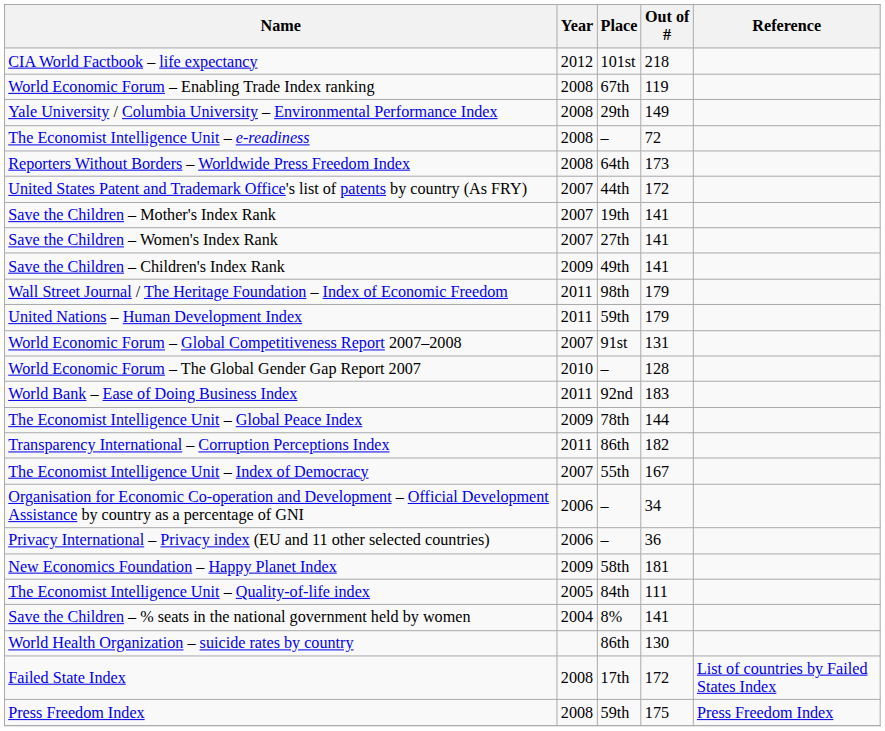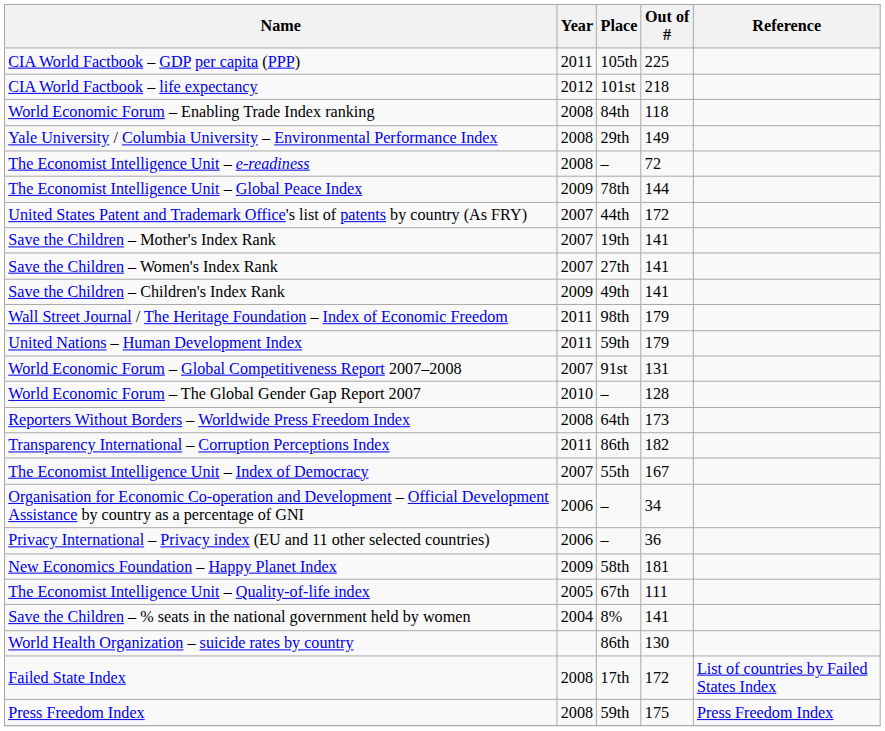 <table class="wikitable" border="1" style="text-align:left">
 <tr>
 <th>Name</th>
 <th>Year</th>
 <th>Place</th>
 <th>Out of #</th>
 <th>Reference</th>
+</tr>
+<tr>
+<td><a href='#'>CIA World Factbook</a> – <a href='#'>GDP</a> <a href='#'>per capita</a> (<a href='#'>PPP</a>)</td>
+<td>2011</td>
+<td>105th</td>
+<td>225</td>
+<td></td>
 </tr>
 <tr>
 <td><a href='#'>CIA World Factbook</a> – <a href='#'>life expectancy</a></td>
 <td>2012</td>
 <td>101st</td>
 <td>218</td>
 <td></td>
 </tr>
 <tr>
 <td><a href='#'>World Economic Forum</a> – Enabling Trade Index ranking</td>
 <td>2008</td>
-<td>67th</td>
-<td>119</td>
+<td>84th</td>
+<td>118</td>
 <td></td>
 </tr>
 <tr>
 <td><a href='#'>Yale University</a> / <a href='#'>Columbia University</a> – <a href='#'>Environmental Performance Index</a></td>
 <td>2008</td>
 <td>29th</td>
 <td>149</td>
 <td></td>
 </tr>
 <tr>
 <td><a href='#'>The Economist Intelligence Unit</a> – <em><a href='#'>e-readiness</a></em></td>
 <td>2008</td>
 <td>–</td>
 <td>72</td>
 <td></td>
 </tr>
 <tr>
-<td><a href='#'>Reporters Without Borders</a> – <a href='#'>Worldwide Press Freedom Index</a></td>
-<td>2008</td>
-<td>64th</td>
-<td>173</td>
+<td><a href='#'>The Economist Intelligence Unit</a> – <a href='#'>Global Peace Index</a></td>
+<td>2009</td>
+<td>78th</td>
+<td>144</td>
 <td></td>
 </tr>
 <tr>
 <td><a href='#'>United States Patent and Trademark Office</a>'s list of <a href='#'>patents</a> by country (As FRY)</td>
 <td>2007</td>
 <td>44th</td>
 <td>172</td>
 <td></td>
 </tr>
 <tr>
 <td><a href='#'>Save the Children</a> – Mother's Index Rank</td>
 <td>2007</td>
 <td>19th</td>
 <td>141</td>
 <td> </td>
 </tr>
 <tr>
 <td><a href='#'>Save the Children</a> – Women's Index Rank</td>
 <td>2007</td>
 <td>27th</td>
 <td>141</td>
 <td> </td>
 </tr>
 <tr>
 <td><a href='#'>Save the Children</a> – Children's Index Rank</td>
 <td>2009</td>
 <td>49th</td>
 <td>141</td>
 <td> </td>
 </tr>
 <tr>
 <td><a href='#'>Wall Street Journal</a> / <a href='#'>The Heritage Foundation</a> – <a href='#'>Index of Economic Freedom</a></td>
 <td>2011</td>
 <td>98th</td>
 <td>179</td>
 <td></td>
 </tr>
 <tr>
 <td><a href='#'>United Nations</a> – <a href='#'>Human Development Index</a></td>
 <td>2011</td>
 <td>59th</td>
 <td>179</td>
 <td></td>
 </tr>
 <tr>
 <td><a href='#'>World Economic Forum</a> – <a href='#'>Global Competitiveness Report</a> 2007–2008</td>
 <td>2007</td>
 <td>91st</td>
 <td>131</td>
 <td></td>
 </tr>
 <tr>
 <td><a href='#'>World Economic Forum</a> – The Global Gender Gap Report 2007</td>
 <td>2010</td>
 <td>–</td>
 <td>128</td>
 <td></td>
 </tr>
 <tr>
-<td><a href='#'>World Bank</a> – <a href='#'>Ease of Doing Business Index</a></td>
-<td>2011</td>
-<td>92nd</td>
-<td>183</td>
-<td></td>
-</tr>
-<tr>
-<td><a href='#'>The Economist Intelligence Unit</a> – <a href='#'>Global Peace Index</a></td>
-<td>2009</td>
-<td>78th</td>
-<td>144</td>
+<td><a href='#'>Reporters Without Borders</a> – <a href='#'>Worldwide Press Freedom Index</a></td>
+<td>2008</td>
+<td>64th</td>
+<td>173</td>
 <td></td>
 </tr>
 <tr>
 <td><a href='#'>Transparency International</a> – <a href='#'>Corruption Perceptions Index</a></td>
 <td>2011</td>
 <td>86th</td>
 <td>182</td>
 <td> </td>
 </tr>
 <tr>
 <td><a href='#'>The Economist Intelligence Unit</a> – <a href='#'>Index of Democracy</a></td>
 <td>2007</td>
 <td>55th</td>
 <td>167</td>
 <td></td>
 </tr>
 <tr>
 <td><a href='#'>Organisation for Economic Co-operation and Development</a> – <a href='#'>Official Development Assistance</a> by country as a percentage of GNI</td>
 <td>2006</td>
 <td>–</td>
 <td>34</td>
 <td></td>
 </tr>
 <tr>
 <td><a href='#'>Privacy International</a> – <a href='#'>Privacy index</a> (EU and 11 other selected countries)</td>
 <td>2006</td>
 <td>–</td>
 <td>36</td>
 <td> </td>
 </tr>
 <tr>
 <td><a href='#'>New Economics Foundation</a> – <a href='#'>Happy Planet Index</a></td>
 <td>2009</td>
 <td>58th</td>
 <td>181</td>
 <td></td>
 </tr>
 <tr>
 <td><a href='#'>The Economist Intelligence Unit</a> – <a href='#'>Quality-of-life index</a></td>
 <td>2005</td>
-<td>84th</td>
+<td>67th</td>
 <td>111</td>
 <td></td>
 </tr>
 <tr>
 <td><a href='#'>Save the Children</a> – % seats in the national government held by women</td>
 <td>2004</td>
 <td>8%</td>
 <td>141</td>
 <td></td>
 </tr>
 <tr>
 <td><a href='#'>World Health Organization</a> – <a href='#'>suicide rates by country</a></td>
 <td></td>
 <td>86th</td>
 <td>130</td>
 <td></td>
 </tr>
 <tr>
 <td><a href='#'>Failed State Index</a></td>
 <td>2008</td>
 <td>17th</td>
 <td>172</td>
 <td><a href='#'>List of countries by Failed States Index</a></td>
 </tr>
 <tr>
 <td><a href='#'>Press Freedom Index</a></td>
 <td>2008</td>
 <td>59th</td>
 <td>175</td>
 <td><a href='#'>Press Freedom Index</a></td>
 </tr>
 <tr>
 </tr>
 </table>
